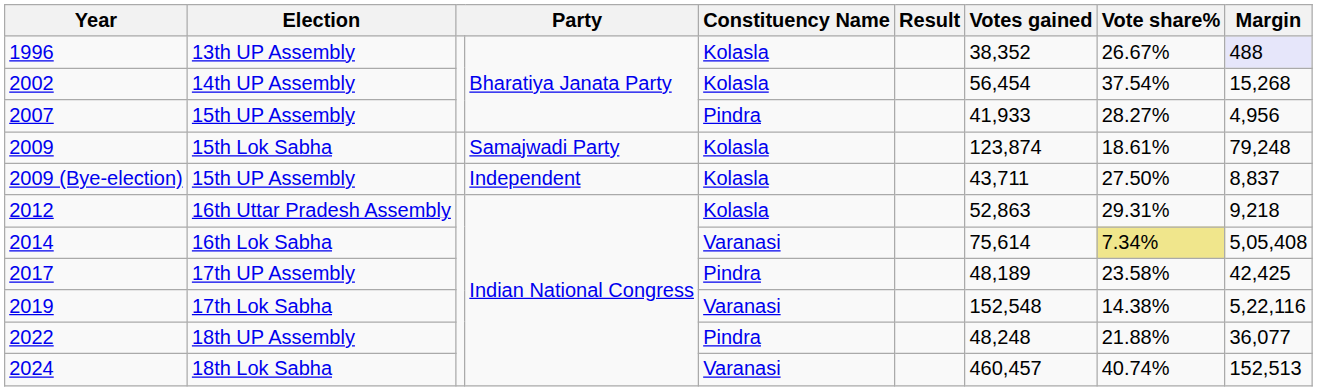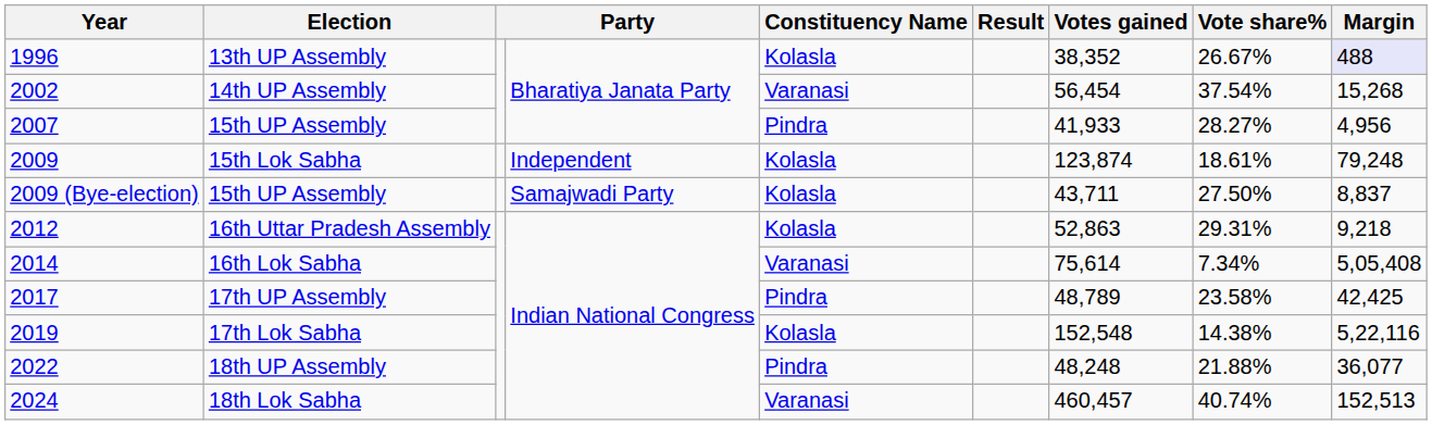 <table class="wikitable">
 <tr>
 <th>Year</th>
 <th>Election</th>
 <th colspan="2">Party</th>
 <th>Constituency Name</th>
 <th>Result</th>
 <th>Votes gained</th>
 <th>Vote share%</th>
 <th>Margin</th>
 </tr>
 <tr>
 <td><a href='#'>1996</a></td>
 <td><a href='#'>13th UP Assembly</a></td>
 <td rowspan="3" bgcolor=></td>
 <td rowspan="3"> <a href='#'>Bharatiya Janata Party</a></td>
 <td><a href='#'>Kolasla</a></td>
 <td></td>
 <td>38,352</td>
 <td>26.67%</td>
 <td style="background: lavender;">488</td>
 </tr>
 <tr>
 <td><a href='#'>2002</a></td>
 <td><a href='#'>14th UP Assembly</a></td>
-<td><a href='#'>Kolasla</a></td>
+<td><a href='#'>Varanasi</a></td>
 <td></td>
 <td>56,454</td>
 <td>37.54%</td>
 <td>15,268</td>
 </tr>
 <tr>
 <td><a href='#'>2007</a></td>
 <td><a href='#'>15th UP Assembly</a></td>
 <td><a href='#'>Pindra</a></td>
 <td></td>
 <td>41,933</td>
 <td>28.27%</td>
 <td>4,956</td>
 </tr>
 <tr>
 <td><a href='#'>2009</a></td>
 <td><a href='#'>15th Lok Sabha</a></td>
 <td bgcolor=></td>
-<td> <a href='#'>Samajwadi Party</a></td>
+<td><a href='#'>Independent</a></td>
 <td><a href='#'>Kolasla</a></td>
 <td></td>
 <td>123,874</td>
 <td>18.61%</td>
 <td>79,248</td>
 </tr>
 <tr>
 <td><a href='#'>2009 (Bye-election)</a></td>
 <td><a href='#'>15th UP Assembly</a></td>
 <td bgcolor=></td>
-<td><a href='#'>Independent</a></td>
+<td> <a href='#'>Samajwadi Party</a></td>
 <td><a href='#'>Kolasla</a></td>
 <td></td>
 <td>43,711</td>
 <td>27.50%</td>
 <td>8,837</td>
 </tr>
 <tr>
 <td><a href='#'>2012</a></td>
 <td><a href='#'>16th Uttar Pradesh Assembly</a></td>
 <td rowspan="6" bgcolor=></td>
 <td rowspan="6"> <a href='#'>Indian National Congress</a></td>
 <td><a href='#'>Kolasla</a></td>
 <td></td>
 <td>52,863</td>
 <td>29.31%</td>
 <td>9,218</td>
 </tr>
 <tr>
 <td><a href='#'>2014</a></td>
 <td><a href='#'>16th Lok Sabha</a></td>
 <td><a href='#'>Varanasi</a></td>
 <td></td>
 <td>75,614</td>
-<td style="background: khaki;">7.34%</td>
+<td>7.34%</td>
 <td>5,05,408</td>
 </tr>
 <tr>
 <td><a href='#'>2017</a></td>
 <td><a href='#'>17th UP Assembly</a></td>
 <td><a href='#'>Pindra</a></td>
 <td></td>
-<td>48,189</td>
+<td>48,789</td>
 <td>23.58%</td>
 <td>42,425</td>
 </tr>
 <tr>
 <td><a href='#'>2019</a></td>
 <td><a href='#'>17th Lok Sabha</a></td>
-<td><a href='#'>Varanasi</a></td>
+<td><a href='#'>Kolasla</a></td>
 <td></td>
 <td>152,548</td>
 <td>14.38%</td>
 <td>5,22,116</td>
 </tr>
 <tr>
 <td><a href='#'>2022</a></td>
 <td><a href='#'>18th UP Assembly</a></td>
 <td><a href='#'>Pindra</a></td>
 <td></td>
 <td>48,248</td>
 <td>21.88%</td>
 <td>36,077</td>
 </tr>
 <tr>
 <td><a href='#'>2024</a></td>
 <td><a href='#'>18th Lok Sabha</a></td>
 <td><a href='#'>Varanasi</a></td>
 <td></td>
 <td>460,457</td>
 <td>40.74%</td>
 <td>152,513</td>
 </tr>
 </table>
